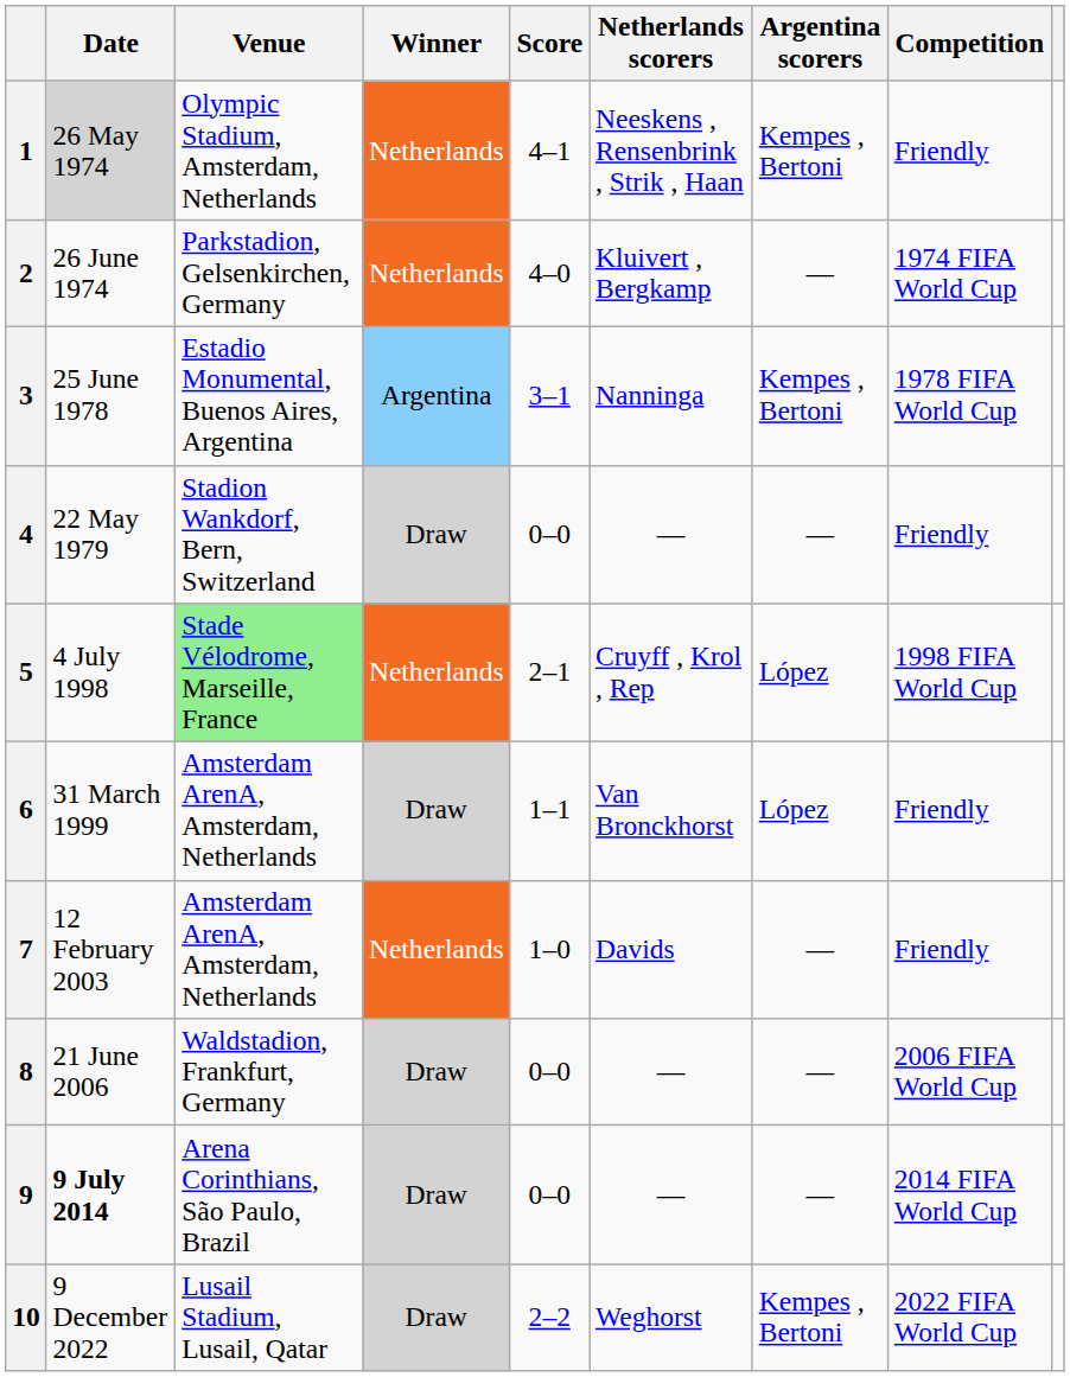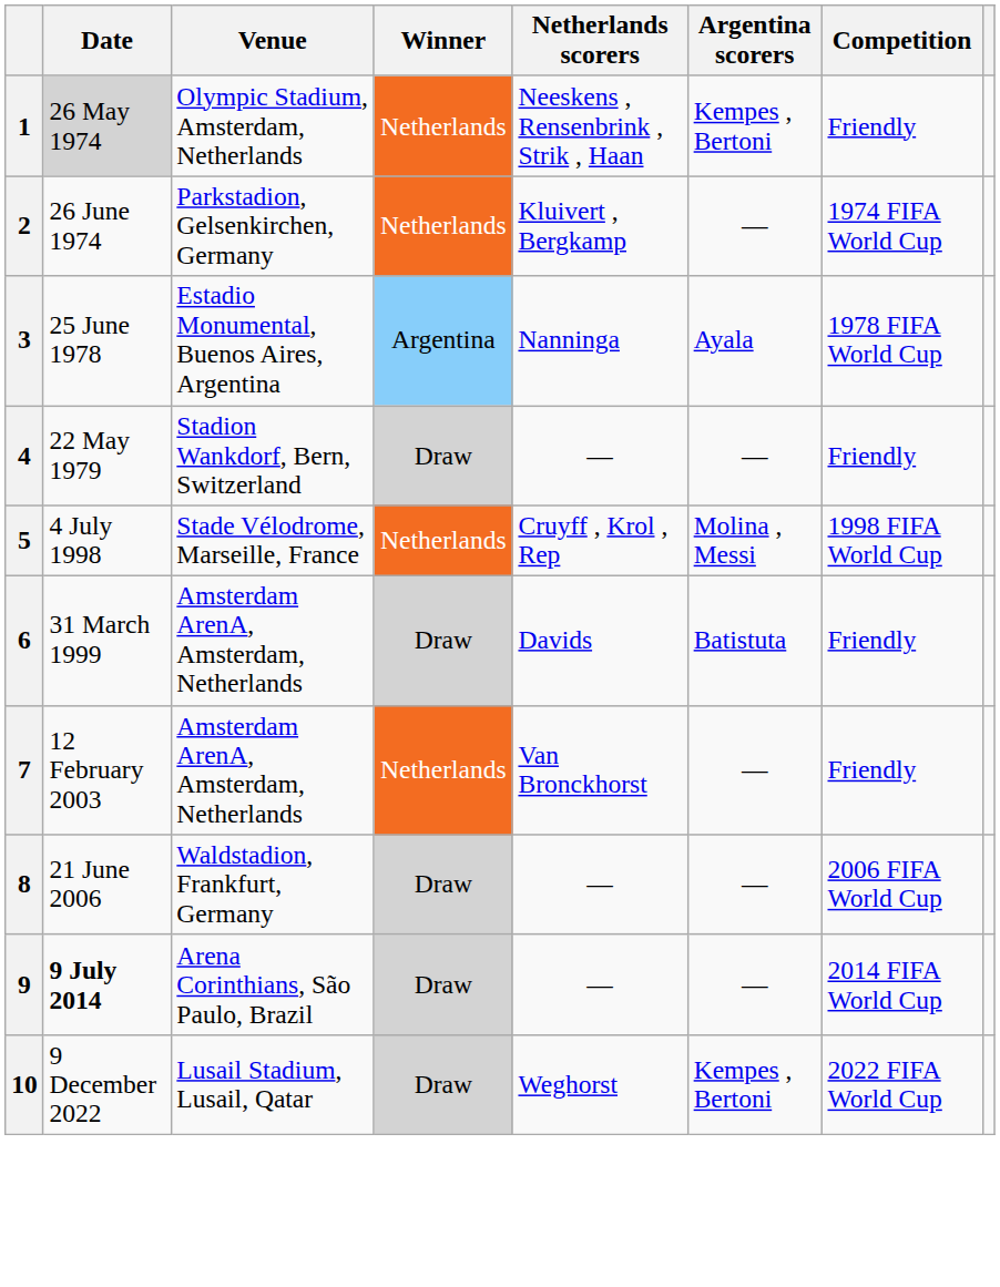 <table class="wikitable sortable">
 <tr>
 <th scope="col"></th>
 <th scope="col">Date</th>
 <th scope="col">Venue</th>
 <th scope="col">Winner</th>
-<th scope="col">Score</th>
 <th scope="col" class="unsortable">Netherlands scorers</th>
 <th scope="col" class="unsortable">Argentina scorers</th>
 <th scope="col">Competition</th>
 <th scope="col" class="unsortable"></th>
 </tr>
 <tr>
 <th scope="row">1</th>
 <td style="background: lightgrey;">26 May 1974</td>
 <td><a href='#'>Olympic Stadium</a>, Amsterdam, Netherlands</td>
 <td style="background-color:#F36C21; color:white" align="center">Netherlands</td>
-<td align="center">4–1</td>
 <td><a href='#'>Neeskens</a> , <a href='#'>Rensenbrink</a> , <a href='#'>Strik</a> , <a href='#'>Haan</a> </td>
 <td><a href='#'>Kempes</a> , <a href='#'>Bertoni</a> </td>
 <td><a href='#'>Friendly</a></td>
 <td align="center"></td>
 </tr>
 <tr>
 <th scope="row">2</th>
 <td>26 June 1974</td>
 <td><a href='#'>Parkstadion</a>, Gelsenkirchen, Germany</td>
 <td style="background-color:#F36C21; color:white" align="center">Netherlands</td>
-<td align="center">4–0</td>
 <td><a href='#'>Kluivert</a> , <a href='#'>Bergkamp</a> </td>
 <td align="center">—</td>
 <td><a href='#'>1974 FIFA World Cup</a></td>
 <td align="center"></td>
 </tr>
 <tr>
 <th scope="row">3</th>
 <td>25 June 1978</td>
 <td><a href='#'>Estadio Monumental</a>, Buenos Aires, Argentina</td>
 <td style="background-color:#87CEFA" align="center">Argentina</td>
-<td align="center"><a href='#'>3–1</a> </td>
 <td><a href='#'>Nanninga</a> </td>
-<td><a href='#'>Kempes</a> , <a href='#'>Bertoni</a> </td>
+<td><a href='#'>Ayala</a> </td>
 <td><a href='#'>1978 FIFA World Cup</a></td>
 <td align="center"></td>
 </tr>
 <tr>
 <th scope="row">4</th>
 <td>22 May 1979</td>
 <td><a href='#'>Stadion Wankdorf</a>, Bern, Switzerland</td>
 <td style="background-color:#D3D3D3" align="center">Draw</td>
-<td align="center">0–0  </td>
 <td align="center">—</td>
 <td align="center">—</td>
 <td><a href='#'>Friendly</a></td>
 <td align="center"></td>
 </tr>
 <tr>
 <th scope="row">5</th>
 <td>4 July 1998</td>
-<td style="background: lightgreen;"><a href='#'>Stade Vélodrome</a>, Marseille, France</td>
+<td><a href='#'>Stade Vélodrome</a>, Marseille, France</td>
 <td style="background-color:#F36C21; color:white" align="center">Netherlands</td>
-<td align="center">2–1</td>
 <td><a href='#'>Cruyff</a> , <a href='#'>Krol</a> , <a href='#'>Rep</a> </td>
-<td><a href='#'>López</a> </td>
+<td><a href='#'>Molina</a> , <a href='#'>Messi</a> </td>
 <td><a href='#'>1998 FIFA World Cup</a></td>
 <td align="center"></td>
 </tr>
 <tr>
 <th scope="row">6</th>
 <td>31 March 1999</td>
 <td><a href='#'>Amsterdam ArenA</a>, Amsterdam, Netherlands</td>
 <td style="background-color:#D3D3D3" align="center">Draw</td>
-<td align="center">1–1</td>
-<td><a href='#'>Van Bronckhorst</a> </td>
-<td><a href='#'>López</a> </td>
+<td><a href='#'>Davids</a> </td>
+<td><a href='#'>Batistuta</a> </td>
 <td><a href='#'>Friendly</a></td>
 <td align="center"></td>
 </tr>
 <tr>
 <th scope="row">7</th>
 <td>12 February 2003</td>
 <td><a href='#'>Amsterdam ArenA</a>, Amsterdam, Netherlands</td>
 <td style="background-color:#F36C21; color:white" align="center">Netherlands</td>
-<td align="center">1–0</td>
-<td><a href='#'>Davids</a> </td>
+<td><a href='#'>Van Bronckhorst</a> </td>
 <td align="center">—</td>
 <td><a href='#'>Friendly</a></td>
 <td align="center"></td>
 </tr>
 <tr>
 <th scope="row">8</th>
 <td>21 June 2006</td>
 <td><a href='#'>Waldstadion</a>, Frankfurt, Germany</td>
 <td style="background-color:#D3D3D3" align="center">Draw</td>
-<td align="center">0–0</td>
 <td align="center">—</td>
 <td align="center">—</td>
 <td><a href='#'>2006 FIFA World Cup</a></td>
 <td align="center"></td>
 </tr>
 <tr>
 <th scope="row">9</th>
 <td><strong>9 July 2014</strong></td>
 <td><a href='#'>Arena Corinthians</a>, São Paulo, Brazil</td>
 <td style="background-color:#D3D3D3" align="center">Draw</td>
-<td align="center">0–0  </td>
 <td align="center">—</td>
 <td align="center">—</td>
 <td><a href='#'>2014 FIFA World Cup</a></td>
 <td align="center"></td>
 </tr>
 <tr>
 <th scope="row">10</th>
 <td>9 December 2022</td>
 <td><a href='#'>Lusail Stadium</a>, Lusail, Qatar</td>
 <td style="background-color:#D3D3D3" align="center">Draw</td>
-<td align="center"><a href='#'>2–2</a>  </td>
 <td><a href='#'>Weghorst</a> </td>
 <td><a href='#'>Kempes</a> , <a href='#'>Bertoni</a> </td>
 <td><a href='#'>2022 FIFA World Cup</a></td>
 <td align="center"></td>
 </tr>
 </table>
